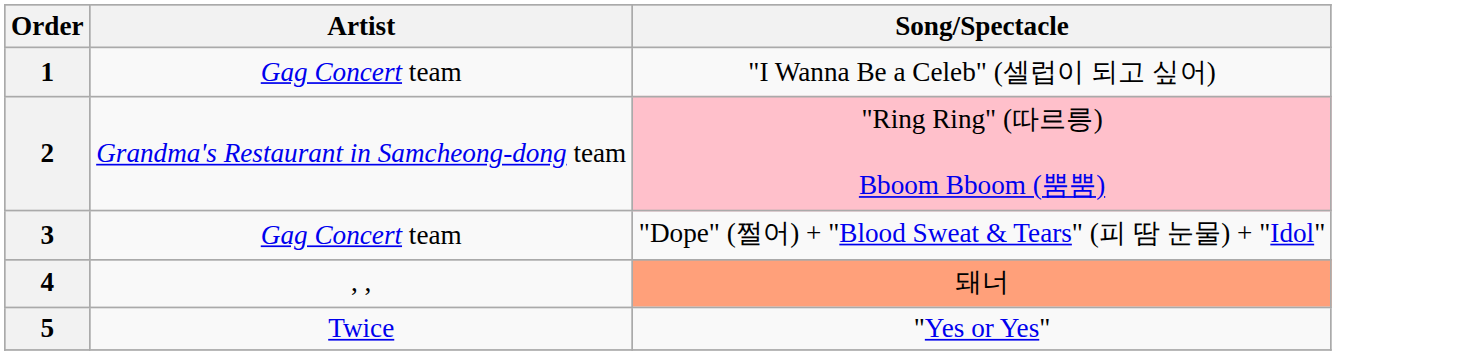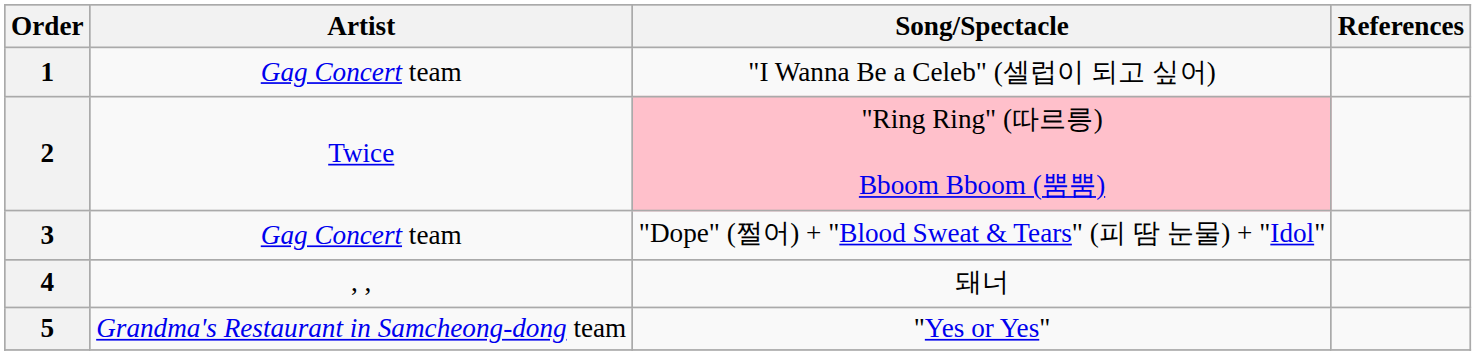 <table class="wikitable" style="text-align:center;">
 <tr>
 <th>Order</th>
 <th>Artist</th>
 <th>Song/Spectacle</th>
+<th>References</th>
 </tr>
 <tr>
 <th>1</th>
 <td><em><a href='#'>Gag Concert</a></em> team</td>
 <td>"I Wanna Be a Celeb" (셀럽이 되고 싶어)<br></td>
+<td></td>
 </tr>
 <tr>
 <th>2</th>
-<td><em><a href='#'>Grandma's Restaurant in Samcheong-dong</a></em> team</td>
+<td><a href='#'>Twice</a></td>
 <td style="background: pink;">"Ring Ring" (따르릉)<br><br><a href='#'>Bboom Bboom (뿜뿜)</a><br></td>
+<td></td>
 </tr>
 <tr>
 <th>3</th>
 <td><em><a href='#'>Gag Concert</a></em> team</td>
 <td>"Dope" (쩔어) + "<a href='#'>Blood Sweat & Tears</a>" (피 땀 눈물) + "<a href='#'>Idol</a>"<br></td>
+<td></td>
 </tr>
 <tr>
 <th>4</th>
 <td>, , </td>
-<td style="background: lightsalmon;">돼너</td>
+<td>돼너</td>
+<td></td>
 </tr>
 <tr>
 <th>5</th>
-<td><a href='#'>Twice</a></td>
+<td><em><a href='#'>Grandma's Restaurant in Samcheong-dong</a></em> team</td>
 <td>"<a href='#'>Yes or Yes</a>"</td>
+<td></td>
 </tr>
 </table>
